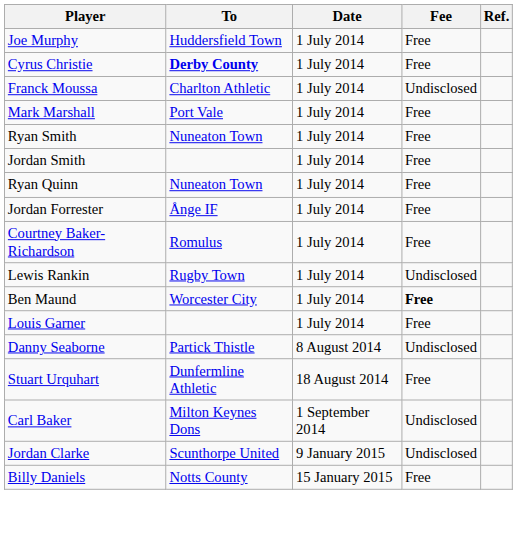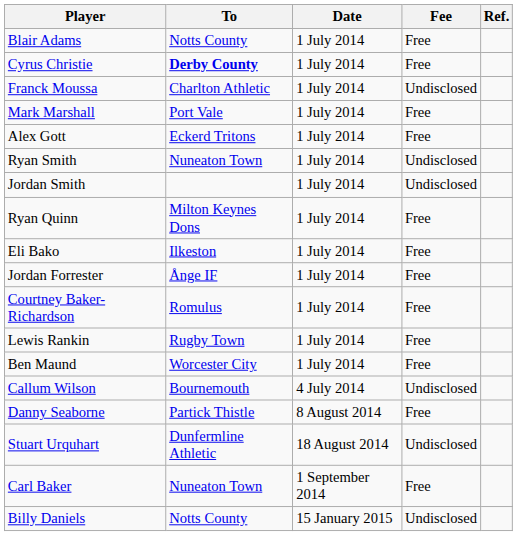 <table class="wikitable sortable" style="text-align:center; font-size:95%;width:60%; text-align:left">
 <tr>
 <th>Player</th>
 <th>To</th>
 <th>Date</th>
 <th>Fee</th>
 <th>Ref.</th>
 </tr>
 <tr>
-<td> <a href='#'>Joe Murphy</a></td>
-<td> <a href='#'>Huddersfield Town</a></td>
+<td> <a href='#'>Blair Adams</a></td>
+<td> <a href='#'>Notts County</a></td>
 <td>1 July 2014</td>
 <td>Free</td>
 <td></td>
 </tr>
 <tr>
 <td> <a href='#'>Cyrus Christie</a></td>
 <td><strong> <a href='#'>Derby County</a></strong></td>
 <td>1 July 2014</td>
 <td>Free</td>
 <td></td>
 </tr>
 <tr>
 <td> <a href='#'>Franck Moussa</a></td>
 <td> <a href='#'>Charlton Athletic</a></td>
 <td>1 July 2014</td>
 <td>Undisclosed</td>
 <td></td>
 </tr>
 <tr>
 <td> <a href='#'>Mark Marshall</a></td>
 <td> <a href='#'>Port Vale</a></td>
 <td>1 July 2014</td>
 <td>Free</td>
 <td></td>
 </tr>
 <tr>
+<td> Alex Gott</td>
+<td> <a href='#'>Eckerd Tritons</a></td>
+<td>1 July 2014</td>
+<td>Free</td>
+<td></td>
+</tr>
+<tr>
 <td> Ryan Smith</td>
 <td> <a href='#'>Nuneaton Town</a></td>
 <td>1 July 2014</td>
-<td>Free</td>
+<td>Undisclosed</td>
 <td></td>
 </tr>
 <tr>
 <td> Jordan Smith</td>
 <td></td>
 <td>1 July 2014</td>
+<td>Undisclosed</td>
+<td></td>
+</tr>
+<tr>
+<td> Ryan Quinn</td>
+<td> <a href='#'>Milton Keynes Dons</a></td>
+<td>1 July 2014</td>
 <td>Free</td>
 <td></td>
 </tr>
 <tr>
-<td> Ryan Quinn</td>
-<td> <a href='#'>Nuneaton Town</a></td>
+<td> Eli Bako</td>
+<td> <a href='#'>Ilkeston</a></td>
 <td>1 July 2014</td>
 <td>Free</td>
 <td></td>
 </tr>
 <tr>
 <td> Jordan Forrester</td>
 <td> <a href='#'>Ånge IF</a></td>
 <td>1 July 2014</td>
 <td>Free</td>
 <td></td>
 </tr>
 <tr>
 <td> <a href='#'>Courtney Baker-Richardson</a></td>
 <td> <a href='#'>Romulus</a></td>
 <td>1 July 2014</td>
 <td>Free</td>
 <td></td>
 </tr>
 <tr>
 <td> Lewis Rankin</td>
 <td> <a href='#'>Rugby Town</a></td>
 <td>1 July 2014</td>
-<td>Undisclosed</td>
+<td>Free</td>
 <td></td>
 </tr>
 <tr>
 <td> Ben Maund</td>
 <td> <a href='#'>Worcester City</a></td>
 <td>1 July 2014</td>
-<td><strong>Free</strong></td>
+<td>Free</td>
 <td></td>
 </tr>
 <tr>
-<td> <a href='#'>Louis Garner</a></td>
-<td></td>
-<td>1 July 2014</td>
-<td>Free</td>
+<td> <a href='#'>Callum Wilson</a></td>
+<td> <a href='#'>Bournemouth</a></td>
+<td>4 July 2014</td>
+<td>Undisclosed</td>
 <td></td>
 </tr>
 <tr>
 <td> <a href='#'>Danny Seaborne</a></td>
 <td> <a href='#'>Partick Thistle</a></td>
 <td>8 August 2014</td>
-<td>Undisclosed</td>
+<td>Free</td>
 <td></td>
 </tr>
 <tr>
 <td> <a href='#'>Stuart Urquhart</a></td>
 <td> <a href='#'>Dunfermline Athletic</a></td>
 <td>18 August 2014</td>
-<td>Free</td>
+<td>Undisclosed</td>
 <td></td>
 </tr>
 <tr>
 <td> <a href='#'>Carl Baker</a></td>
-<td> <a href='#'>Milton Keynes Dons</a></td>
+<td> <a href='#'>Nuneaton Town</a></td>
 <td>1 September 2014</td>
-<td>Undisclosed</td>
-<td></td>
-</tr>
-<tr>
-<td> <a href='#'>Jordan Clarke</a></td>
-<td> <a href='#'>Scunthorpe United</a></td>
-<td>9 January 2015</td>
-<td>Undisclosed</td>
+<td>Free</td>
 <td></td>
 </tr>
 <tr>
 <td> <a href='#'>Billy Daniels</a></td>
 <td> <a href='#'>Notts County</a></td>
 <td>15 January 2015</td>
-<td>Free</td>
+<td>Undisclosed</td>
 <td></td>
 </tr>
 </table>
